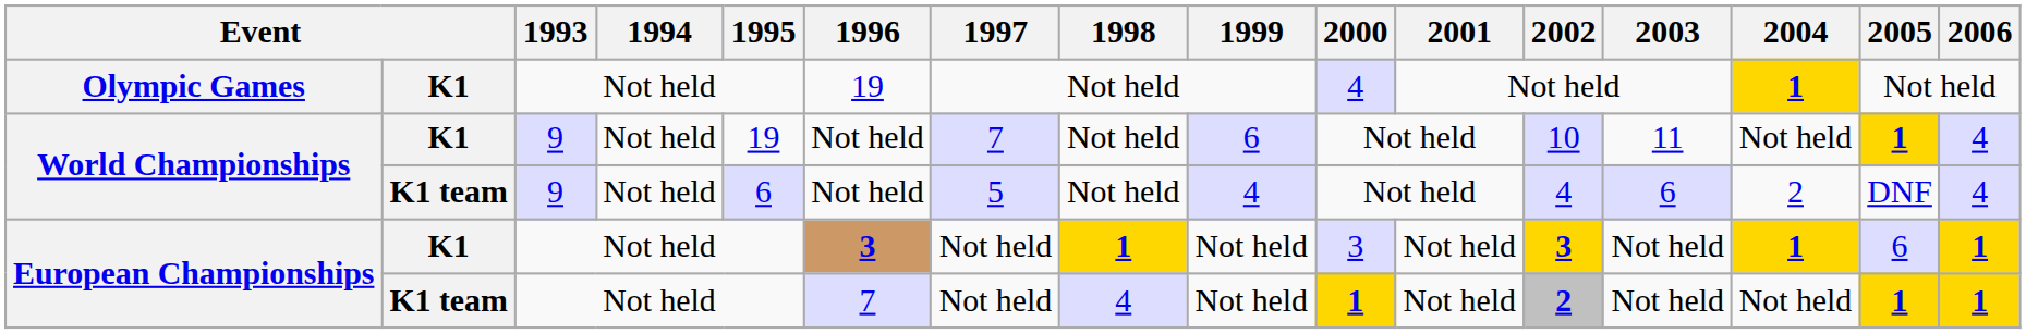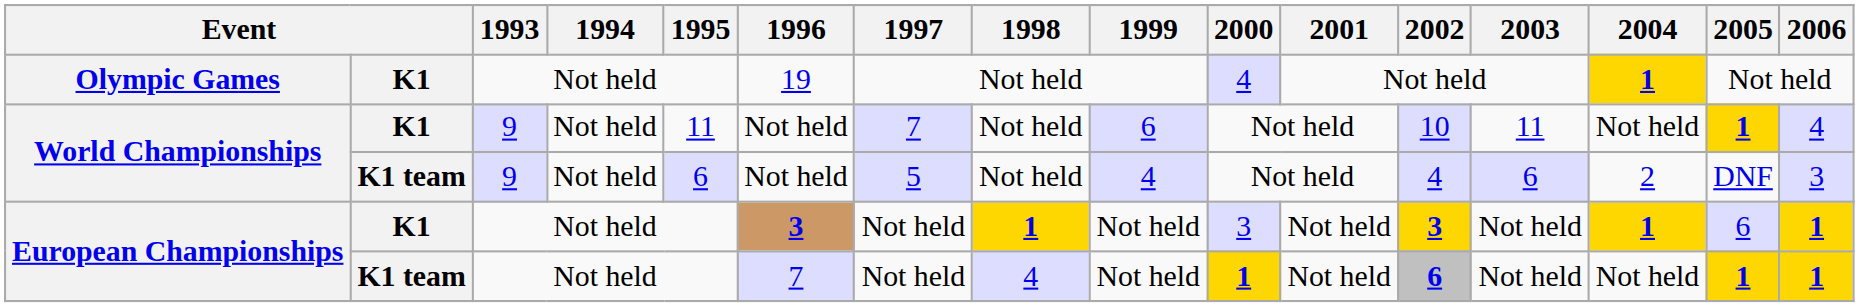 <table class="wikitable plainrowheaders" style=font-size:90%>
 <tr>
 <th scope="col" colspan=2>Event</th>
 <th scope="col">1993</th>
 <th scope="col">1994</th>
 <th scope="col">1995</th>
 <th scope="col">1996</th>
 <th scope="col">1997</th>
 <th scope="col">1998</th>
 <th scope="col">1999</th>
 <th scope="col">2000</th>
 <th scope="col">2001</th>
 <th scope="col">2002</th>
 <th scope="col">2003</th>
 <th scope="col">2004</th>
 <th scope="col">2005</th>
 <th scope="col">2006</th>
 </tr>
 <tr style="text-align:center;">
 <th scope="row"><a href='#'>Olympic Games</a></th>
 <th scope="row">K1</th>
 <td colspan=3>Not held</td>
 <td><a href='#'>19</a></td>
 <td colspan=3>Not held</td>
 <td style="background:#ddf;"><a href='#'>4</a></td>
 <td colspan=3>Not held</td>
 <td style="background:gold;"><a href='#'><strong>1</strong></a></td>
 <td colspan=2>Not held</td>
 </tr>
 <tr style="text-align:center;">
 <th scope="row" rowspan=2><a href='#'>World Championships</a></th>
 <th scope="row">K1</th>
 <td style="background:#ddf;"><a href='#'>9</a></td>
 <td>Not held</td>
-<td><a href='#'>19</a></td>
+<td><a href='#'>11</a></td>
 <td>Not held</td>
 <td style="background:#ddf;"><a href='#'>7</a></td>
 <td>Not held</td>
 <td style="background:#ddf;"><a href='#'>6</a></td>
 <td colspan=2>Not held</td>
 <td style="background:#ddf;"><a href='#'>10</a></td>
 <td><a href='#'>11</a></td>
 <td>Not held</td>
 <td style="background:gold;"><a href='#'><strong>1</strong></a></td>
 <td style="background:#ddf;"><a href='#'>4</a></td>
 </tr>
 <tr style="text-align:center;">
 <th scope="row">K1 team</th>
 <td style="background:#ddf;"><a href='#'>9</a></td>
 <td>Not held</td>
 <td style="background:#ddf;"><a href='#'>6</a></td>
 <td>Not held</td>
 <td style="background:#ddf;"><a href='#'>5</a></td>
 <td>Not held</td>
 <td style="background:#ddf;"><a href='#'>4</a></td>
 <td colspan=2>Not held</td>
 <td style="background:#ddf;"><a href='#'>4</a></td>
 <td style="background:#ddf;"><a href='#'>6</a></td>
 <td><a href='#'>2</a></td>
 <td><a href='#'>DNF</a></td>
-<td style="background:#ddf;"><a href='#'>4</a></td>
+<td style="background:#ddf;"><a href='#'>3</a></td>
 </tr>
 <tr style="text-align:center;">
 <th scope="row" rowspan=2><a href='#'>European Championships</a></th>
 <th scope="row">K1</th>
 <td colspan=3>Not held</td>
 <td style="background:#cc9966;"><a href='#'><strong>3</strong></a></td>
 <td>Not held</td>
 <td style="background:gold;"><a href='#'><strong>1</strong></a></td>
 <td>Not held</td>
 <td style="background:#ddf;"><a href='#'>3</a></td>
 <td>Not held</td>
 <td style="background:gold;"><a href='#'><strong>3</strong></a></td>
 <td>Not held</td>
 <td style="background:gold;"><a href='#'><strong>1</strong></a></td>
 <td style="background:#ddf;"><a href='#'>6</a></td>
 <td style="background:gold;"><a href='#'><strong>1</strong></a></td>
 </tr>
 <tr style="text-align:center;">
 <th scope="row">K1 team</th>
 <td colspan=3>Not held</td>
 <td style="background:#ddf;"><a href='#'>7</a></td>
 <td>Not held</td>
 <td style="background:#ddf;"><a href='#'>4</a></td>
 <td>Not held</td>
 <td style="background:gold;"><a href='#'><strong>1</strong></a></td>
 <td>Not held</td>
-<td style="background:silver;"><a href='#'><strong>2</strong></a></td>
+<td style="background:silver;"><a href='#'><strong>6</strong></a></td>
 <td>Not held</td>
 <td>Not held</td>
 <td style="background:gold;"><a href='#'><strong>1</strong></a></td>
 <td style="background:gold;"><a href='#'><strong>1</strong></a></td>
 </tr>
 </table>
